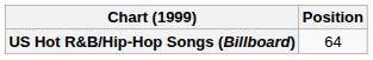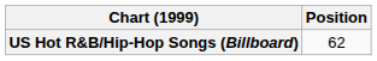 <table class="wikitable sortable plainrowheaders" style="text-align:center">
 <tr>
 <th scope="col">Chart (1999)</th>
 <th scope="col">Position</th>
 </tr>
 <tr>
 <th scope="row">US Hot R&B/Hip-Hop Songs (<em>Billboard</em>)</th>
-<td>64</td>
+<td>62</td>
 </tr>
 </table>
